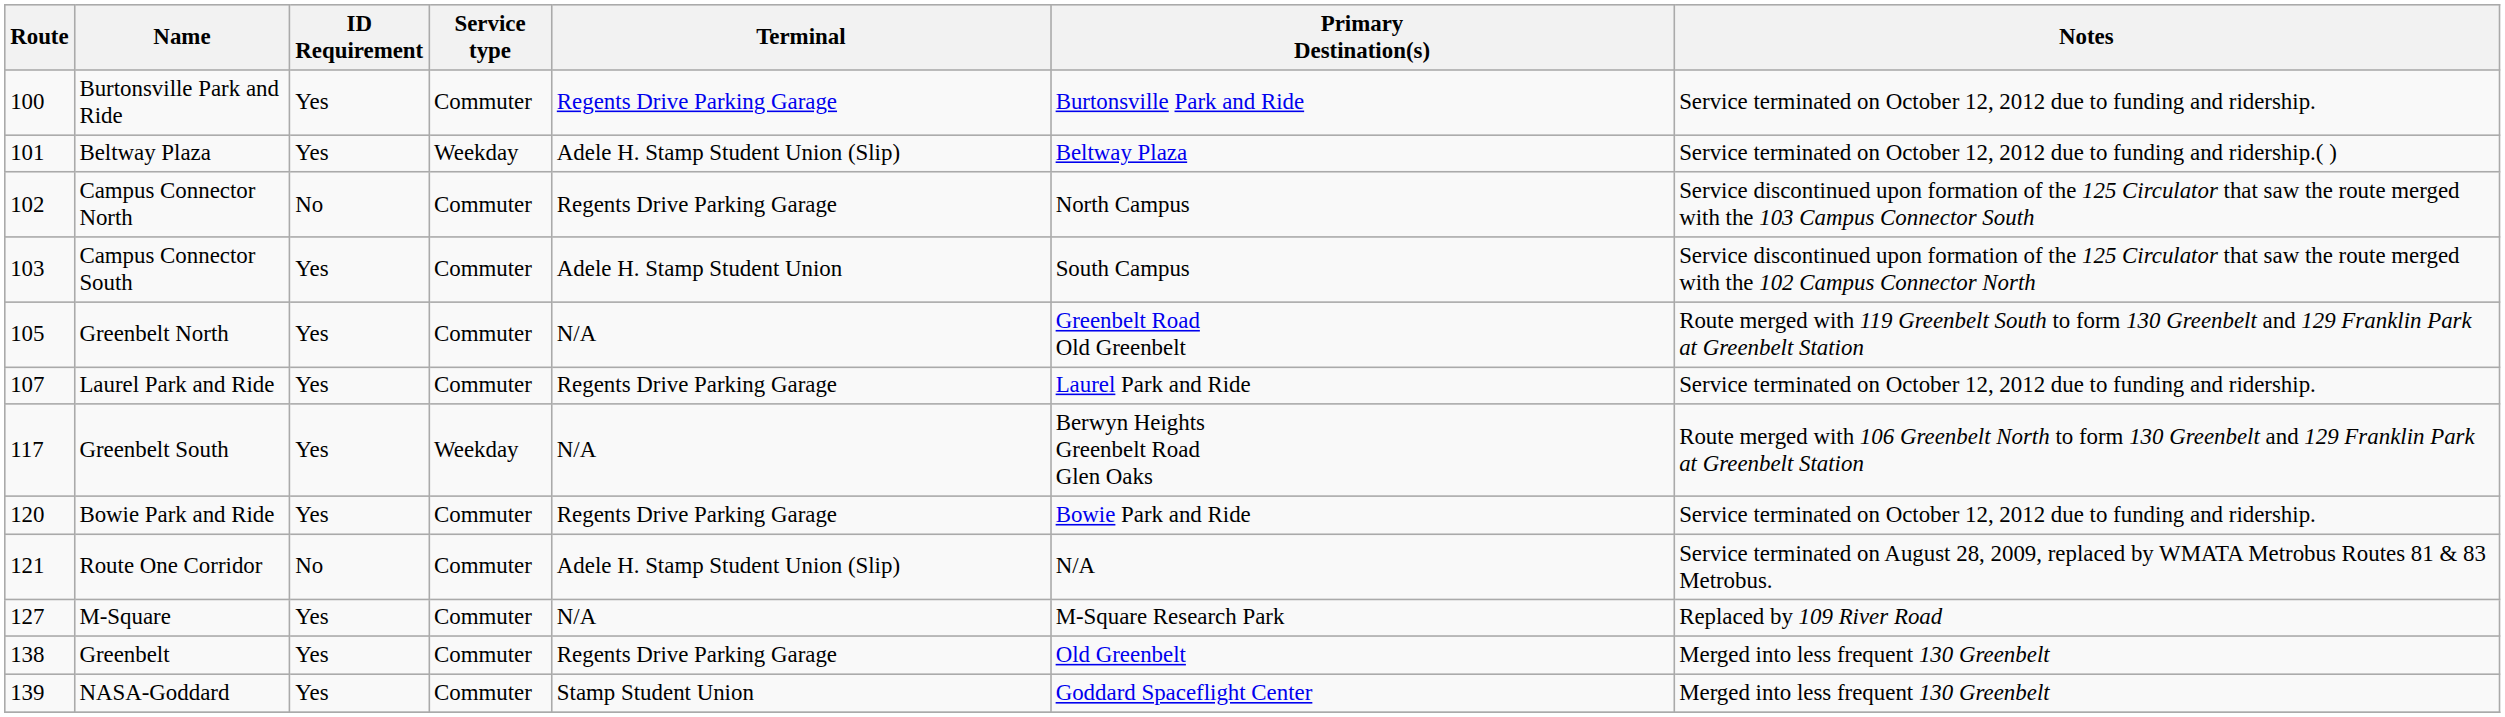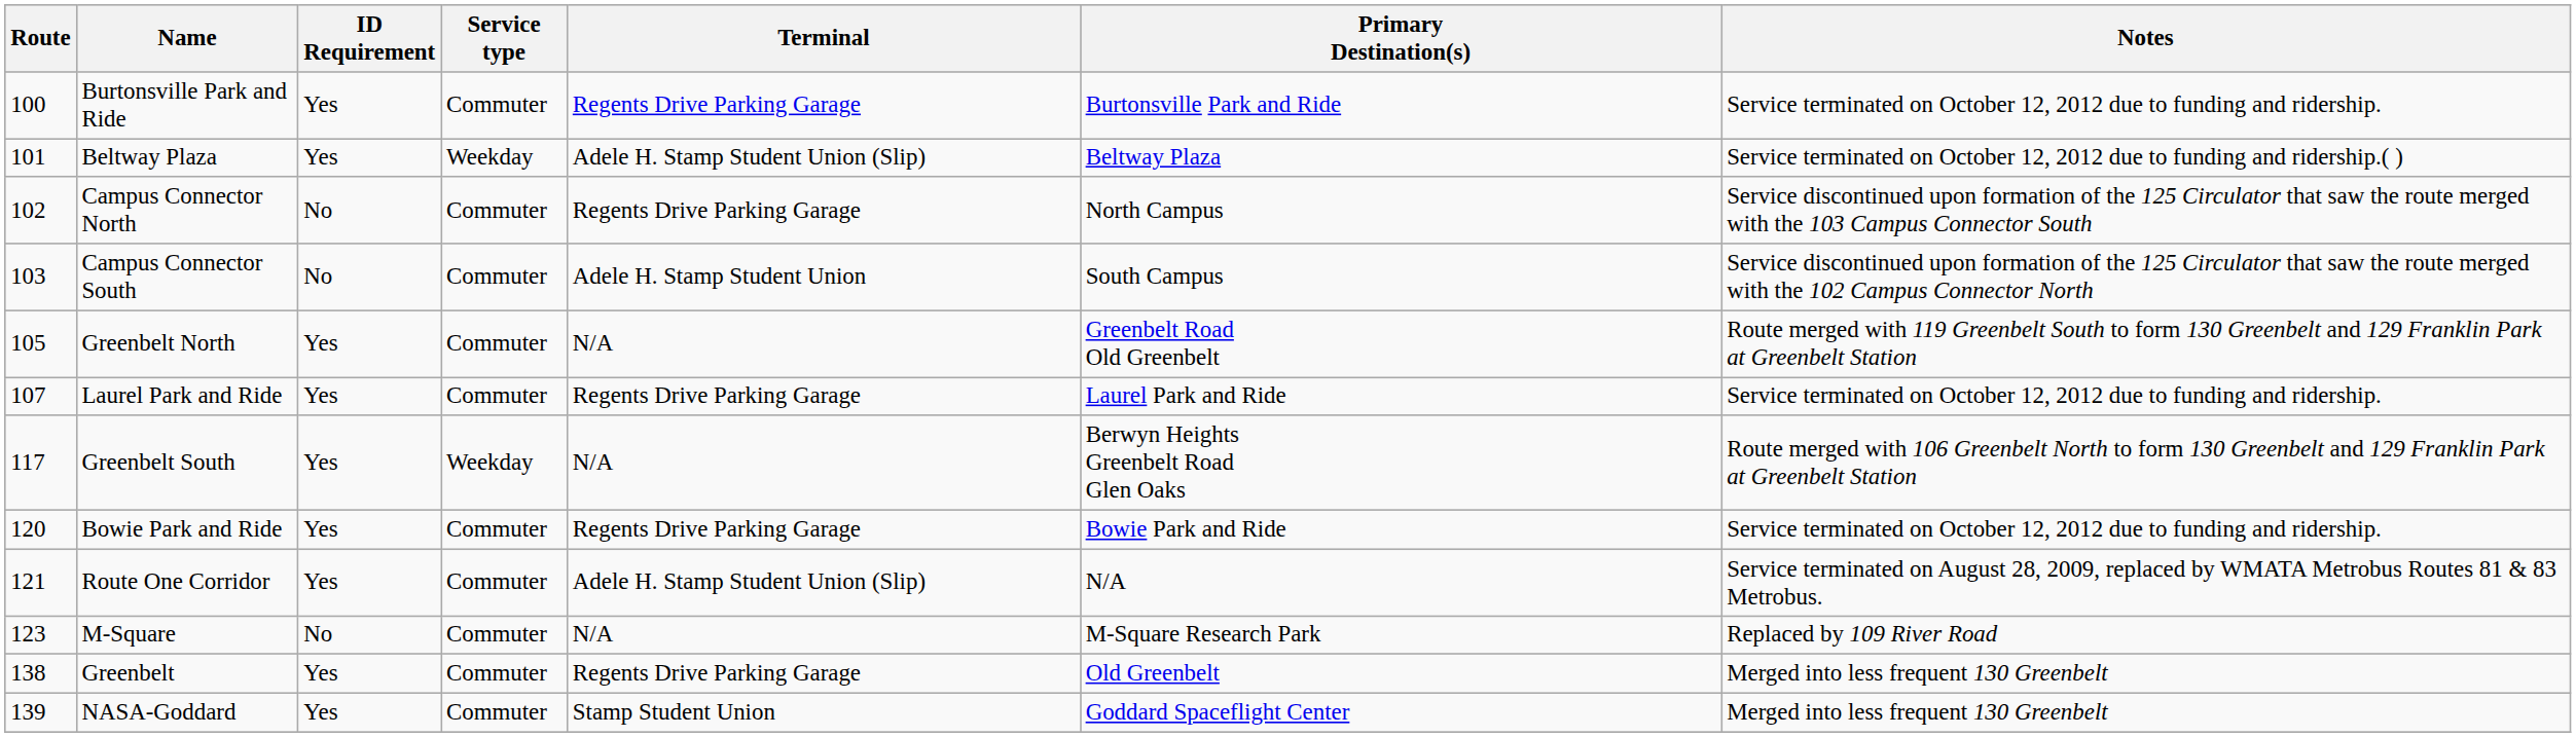 <table class="wikitable collapsible collapsed" style="font-size: 90%;" |>
 <tr>
 <th>Route</th>
 <th>Name</th>
 <th>ID<br>Requirement</th>
 <th>Service type</th>
 <th width="20%">Terminal</th>
 <th width="25%">Primary <br>Destination(s)</th>
 <th>Notes</th>
 </tr>
 <tr>
 <td>100</td>
 <td>Burtonsville Park and Ride</td>
 <td>Yes</td>
 <td>Commuter</td>
 <td><a href='#'>Regents Drive Parking Garage</a></td>
 <td><a href='#'>Burtonsville</a> <a href='#'>Park and Ride</a></td>
 <td>Service terminated on October 12, 2012 due to funding and ridership.</td>
 </tr>
 <tr>
 <td>101</td>
 <td>Beltway Plaza</td>
 <td>Yes</td>
 <td>Weekday</td>
 <td>Adele H. Stamp Student Union (Slip)</td>
 <td><a href='#'>Beltway Plaza</a></td>
 <td>Service terminated on October 12, 2012 due to funding and ridership.( )</td>
 </tr>
 <tr>
 <td>102</td>
 <td>Campus Connector North</td>
 <td>No</td>
 <td>Commuter</td>
 <td>Regents Drive Parking Garage</td>
 <td>North Campus</td>
 <td>Service discontinued upon formation of the <em>125 Circulator</em> that saw the route merged with the <em>103 Campus Connector South</em></td>
 </tr>
 <tr>
 <td>103</td>
 <td>Campus Connector South</td>
-<td>Yes</td>
+<td>No</td>
 <td>Commuter</td>
 <td>Adele H. Stamp Student Union</td>
 <td>South Campus</td>
 <td>Service discontinued upon formation of the <em>125 Circulator</em> that saw the route merged with the <em>102 Campus Connector North</em></td>
 </tr>
 <tr>
 <td>105</td>
 <td>Greenbelt North</td>
 <td>Yes</td>
 <td>Commuter</td>
 <td>N/A</td>
 <td><a href='#'>Greenbelt Road</a><br>Old Greenbelt</td>
 <td>Route merged with <em>119 Greenbelt South</em> to form <em>130 Greenbelt</em> and <em>129 Franklin Park at Greenbelt Station</em></td>
 </tr>
 <tr>
 <td>107</td>
 <td>Laurel Park and Ride</td>
 <td>Yes</td>
 <td>Commuter</td>
 <td>Regents Drive Parking Garage</td>
 <td><a href='#'>Laurel</a> Park and Ride</td>
 <td>Service terminated on October 12, 2012 due to funding and ridership.</td>
 </tr>
 <tr>
 <td>117</td>
 <td>Greenbelt South</td>
 <td>Yes</td>
 <td>Weekday</td>
 <td>N/A</td>
 <td>Berwyn Heights<br>Greenbelt Road<br>Glen Oaks</td>
 <td>Route merged with <em>106 Greenbelt North</em> to form <em>130 Greenbelt</em> and <em>129 Franklin Park at Greenbelt Station</em></td>
 </tr>
 <tr>
 <td>120</td>
 <td>Bowie Park and Ride</td>
 <td>Yes</td>
 <td>Commuter</td>
 <td>Regents Drive Parking Garage</td>
 <td><a href='#'>Bowie</a> Park and Ride</td>
 <td>Service terminated on October 12, 2012 due to funding and ridership.</td>
 </tr>
 <tr>
 <td>121</td>
 <td>Route One Corridor</td>
-<td>No</td>
+<td>Yes</td>
 <td>Commuter</td>
 <td>Adele H. Stamp Student Union (Slip)</td>
 <td>N/A</td>
 <td>Service terminated on August 28, 2009, replaced by WMATA Metrobus Routes 81 & 83 Metrobus.</td>
 </tr>
 <tr>
-<td>127</td>
+<td>123</td>
 <td>M-Square</td>
-<td>Yes</td>
+<td>No</td>
 <td>Commuter</td>
 <td>N/A</td>
 <td>M-Square Research Park</td>
 <td>Replaced by <em>109 River Road</em></td>
 </tr>
 <tr>
 <td>138</td>
 <td>Greenbelt</td>
 <td>Yes</td>
 <td>Commuter</td>
 <td>Regents Drive Parking Garage</td>
 <td><a href='#'>Old Greenbelt</a></td>
 <td>Merged into less frequent <em>130 Greenbelt</em></td>
 </tr>
 <tr>
 <td>139</td>
 <td>NASA-Goddard</td>
 <td>Yes</td>
 <td>Commuter</td>
 <td>Stamp Student Union</td>
 <td><a href='#'>Goddard Spaceflight Center</a></td>
 <td>Merged into less frequent <em>130 Greenbelt</em></td>
 </tr>
 <tr>
 </tr>
 </table>
